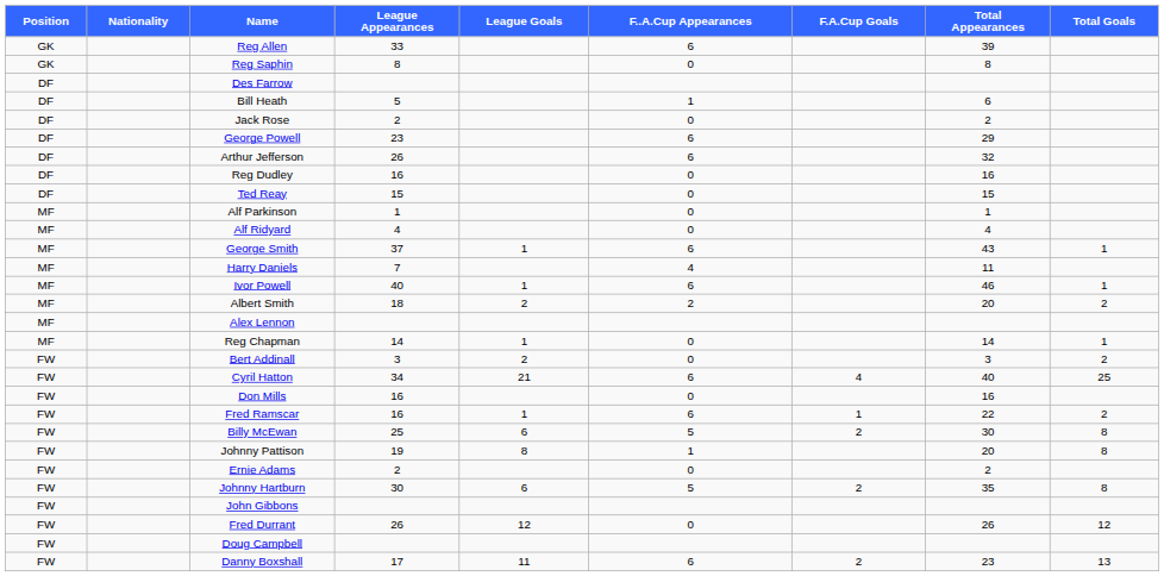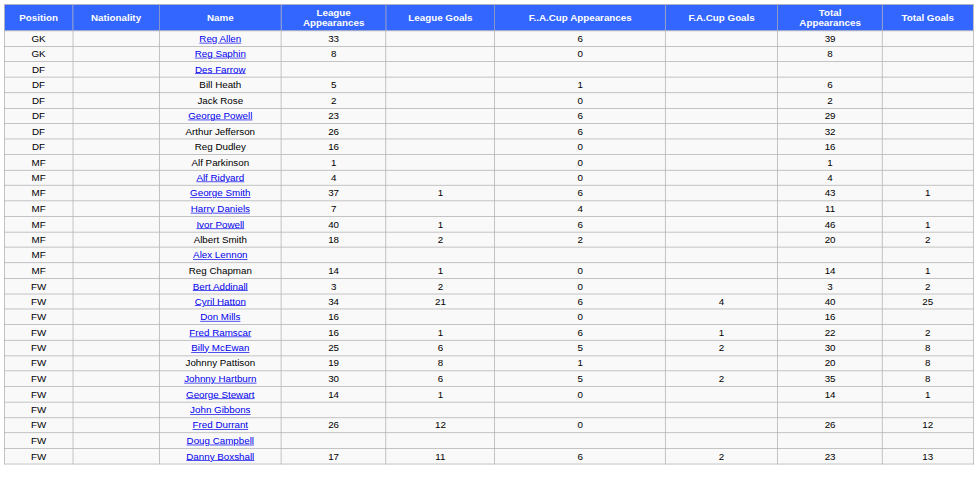 <table class="wikitable" style="text-align:center; font-size:90%; width:90%;">
 <tr>
 <th style="background:#3366ff; color:#FFFFFF; text-align:center;">Position</th>
 <th style="background:#3366ff; color:#FFFFFF; text-align:center;">Nationality</th>
 <th style="background:#3366ff; color:#FFFFFF; text-align:center;"><strong>Name</strong></th>
 <th style="background:#3366ff; color:#FFFFFF; text-align:center;">League<br>Appearances</th>
 <th style="background:#3366ff; color:#FFFFFF; text-align:center;">League Goals</th>
 <th style="background:#3366ff; color:#FFFFFF; text-align:center;">F..A.Cup Appearances</th>
 <th style="background:#3366ff; color:#FFFFFF; text-align:center;">F.A.Cup Goals</th>
 <th style="background:#3366ff; color:#FFFFFF; text-align:center;">Total<br>Appearances</th>
 <th style="background:#3366ff; color:#FFFFFF; text-align:center;">Total Goals</th>
 </tr>
 <tr>
 <td>GK</td>
 <td></td>
 <td><a href='#'>Reg Allen</a></td>
 <td>33</td>
 <td></td>
 <td>6</td>
 <td></td>
 <td>39</td>
 <td></td>
 </tr>
 <tr>
 <td>GK</td>
 <td></td>
 <td><a href='#'>Reg Saphin</a></td>
 <td>8</td>
 <td></td>
 <td>0</td>
 <td></td>
 <td>8</td>
 <td></td>
 </tr>
 <tr>
 <td>DF</td>
 <td></td>
 <td><a href='#'>Des Farrow</a></td>
 <td></td>
 <td></td>
 <td></td>
 <td></td>
 <td></td>
 <td></td>
 </tr>
 <tr>
 <td>DF</td>
 <td></td>
 <td>Bill Heath</td>
 <td>5</td>
 <td></td>
 <td>1</td>
 <td></td>
 <td>6</td>
 <td></td>
 </tr>
 <tr>
 <td>DF</td>
 <td></td>
 <td>Jack Rose</td>
 <td>2</td>
 <td></td>
 <td>0</td>
 <td></td>
 <td>2</td>
 <td></td>
 </tr>
 <tr>
 <td>DF</td>
 <td></td>
 <td><a href='#'>George Powell</a></td>
 <td>23</td>
 <td></td>
 <td>6</td>
 <td></td>
 <td>29</td>
 <td></td>
 </tr>
 <tr>
 <td>DF</td>
 <td></td>
 <td>Arthur Jefferson</td>
 <td>26</td>
 <td></td>
 <td>6</td>
 <td></td>
 <td>32</td>
 <td></td>
 </tr>
 <tr>
 <td>DF</td>
 <td></td>
 <td>Reg Dudley</td>
 <td>16</td>
 <td></td>
 <td>0</td>
 <td></td>
 <td>16</td>
-<td></td>
-</tr>
-<tr>
-<td>DF</td>
-<td></td>
-<td><a href='#'>Ted Reay</a></td>
-<td>15</td>
-<td></td>
-<td>0</td>
-<td></td>
-<td>15</td>
 <td></td>
 </tr>
 <tr>
 <td>MF</td>
 <td></td>
 <td>Alf Parkinson</td>
 <td>1</td>
 <td></td>
 <td>0</td>
 <td></td>
 <td>1</td>
 <td></td>
 </tr>
 <tr>
 <td>MF</td>
 <td></td>
 <td><a href='#'>Alf Ridyard</a></td>
 <td>4</td>
 <td></td>
 <td>0</td>
 <td></td>
 <td>4</td>
 <td></td>
 </tr>
 <tr>
 <td>MF</td>
 <td></td>
 <td><a href='#'>George Smith</a></td>
 <td>37</td>
 <td>1</td>
 <td>6</td>
 <td></td>
 <td>43</td>
 <td>1</td>
 </tr>
 <tr>
 <td>MF</td>
 <td></td>
 <td><a href='#'>Harry Daniels</a></td>
 <td>7</td>
 <td></td>
 <td>4</td>
 <td></td>
 <td>11</td>
 <td></td>
 </tr>
 <tr>
 <td>MF</td>
 <td></td>
 <td><a href='#'>Ivor Powell</a></td>
 <td>40</td>
 <td>1</td>
 <td>6</td>
 <td></td>
 <td>46</td>
 <td>1</td>
 </tr>
 <tr>
 <td>MF</td>
 <td></td>
 <td>Albert Smith</td>
 <td>18</td>
 <td>2</td>
 <td>2</td>
 <td></td>
 <td>20</td>
 <td>2</td>
 </tr>
 <tr>
 <td>MF</td>
 <td></td>
 <td><a href='#'>Alex Lennon</a></td>
 <td></td>
 <td></td>
 <td></td>
 <td></td>
 <td></td>
 <td></td>
 </tr>
 <tr>
 <td>MF</td>
 <td></td>
 <td>Reg Chapman</td>
 <td>14</td>
 <td>1</td>
 <td>0</td>
 <td></td>
 <td>14</td>
 <td>1</td>
 </tr>
 <tr>
 <td>FW</td>
 <td></td>
 <td><a href='#'>Bert Addinall</a></td>
 <td>3</td>
 <td>2</td>
 <td>0</td>
 <td></td>
 <td>3</td>
 <td>2</td>
 </tr>
 <tr>
 <td>FW</td>
 <td></td>
 <td><a href='#'>Cyril Hatton</a></td>
 <td>34</td>
 <td>21</td>
 <td>6</td>
 <td>4</td>
 <td>40</td>
 <td>25</td>
 </tr>
 <tr>
 <td>FW</td>
 <td></td>
 <td><a href='#'>Don Mills</a></td>
 <td>16</td>
 <td></td>
 <td>0</td>
 <td></td>
 <td>16</td>
 <td></td>
 </tr>
 <tr>
 <td>FW</td>
 <td></td>
 <td><a href='#'>Fred Ramscar</a></td>
 <td>16</td>
 <td>1</td>
 <td>6</td>
 <td>1</td>
 <td>22</td>
 <td>2</td>
 </tr>
 <tr>
 <td>FW</td>
 <td></td>
 <td><a href='#'>Billy McEwan</a></td>
 <td>25</td>
 <td>6</td>
 <td>5</td>
 <td>2</td>
 <td>30</td>
 <td>8</td>
 </tr>
 <tr>
 <td>FW</td>
 <td></td>
 <td>Johnny Pattison</td>
 <td>19</td>
 <td>8</td>
 <td>1</td>
 <td></td>
 <td>20</td>
 <td>8</td>
 </tr>
 <tr>
 <td>FW</td>
 <td></td>
-<td><a href='#'>Ernie Adams</a></td>
-<td>2</td>
-<td></td>
-<td>0</td>
-<td></td>
-<td>2</td>
-<td></td>
-</tr>
-<tr>
-<td>FW</td>
-<td></td>
 <td><a href='#'>Johnny Hartburn</a></td>
 <td>30</td>
 <td>6</td>
 <td>5</td>
 <td>2</td>
 <td>35</td>
 <td>8</td>
+</tr>
+<tr>
+<td>FW</td>
+<td></td>
+<td><a href='#'>George Stewart</a></td>
+<td>14</td>
+<td>1</td>
+<td>0</td>
+<td></td>
+<td>14</td>
+<td>1</td>
 </tr>
 <tr>
 <td>FW</td>
 <td></td>
 <td><a href='#'>John Gibbons</a></td>
 <td></td>
 <td></td>
 <td></td>
 <td></td>
 <td></td>
 <td></td>
 </tr>
 <tr>
 <td>FW</td>
 <td></td>
 <td><a href='#'>Fred Durrant</a></td>
 <td>26</td>
 <td>12</td>
 <td>0</td>
 <td></td>
 <td>26</td>
 <td>12</td>
 </tr>
 <tr>
 <td>FW</td>
 <td></td>
 <td><a href='#'>Doug Campbell</a></td>
 <td></td>
 <td></td>
 <td></td>
 <td></td>
 <td></td>
 <td></td>
 </tr>
 <tr>
 <td>FW</td>
 <td></td>
 <td><a href='#'>Danny Boxshall</a></td>
 <td>17</td>
 <td>11</td>
 <td>6</td>
 <td>2</td>
 <td>23</td>
 <td>13</td>
 </tr>
 </table>
